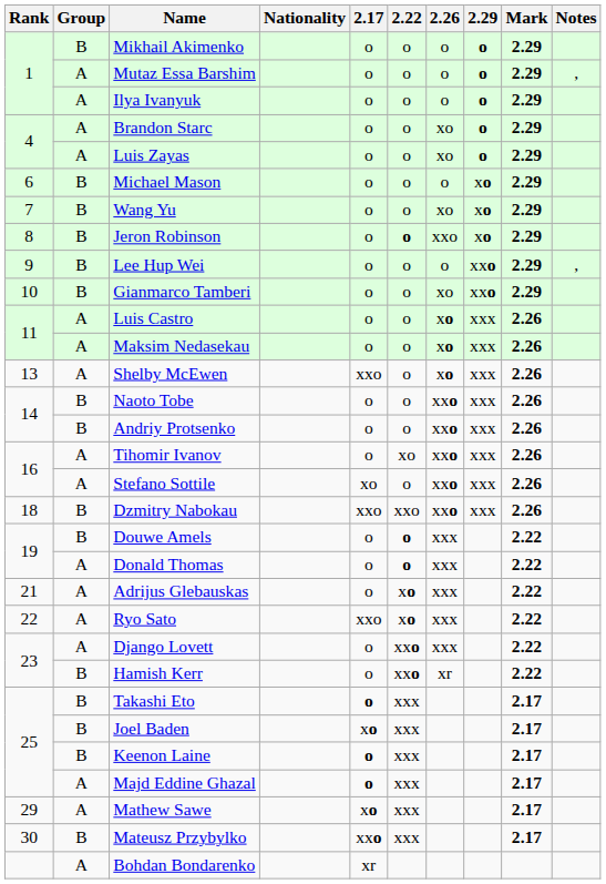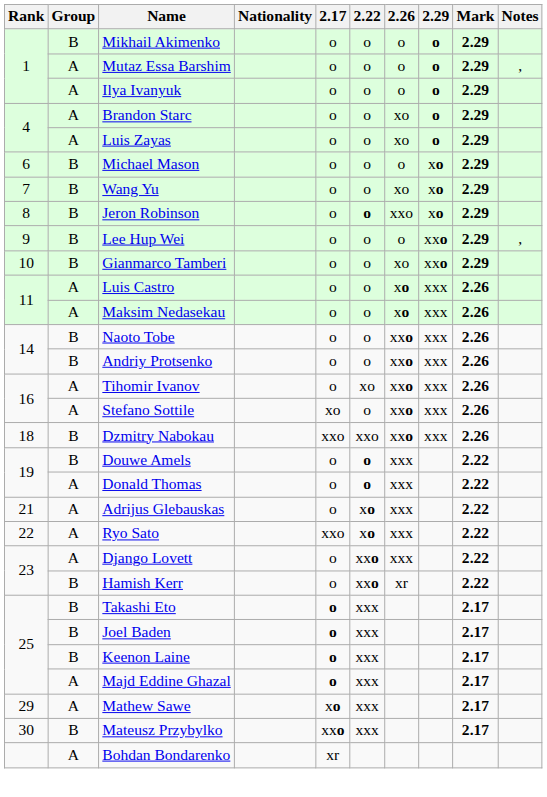 <table class="wikitable sortable" style="text-align:center">
 <tr>
 <th>Rank</th>
 <th>Group</th>
 <th>Name</th>
 <th>Nationality</th>
 <th>2.17</th>
 <th>2.22</th>
 <th>2.26</th>
 <th>2.29</th>
 <th>Mark</th>
 <th>Notes</th>
 </tr>
 <tr bgcolor=ddffdd>
 <td rowspan=3>1</td>
 <td>B</td>
 <td align=left><a href='#'>Mikhail Akimenko</a></td>
 <td align=left></td>
 <td>o</td>
 <td>o</td>
 <td>o</td>
 <td><strong>o</strong></td>
 <td><strong>2.29</strong></td>
 <td></td>
 </tr>
 <tr bgcolor=ddffdd>
 <td>A</td>
 <td align=left><a href='#'>Mutaz Essa Barshim</a></td>
 <td align=left></td>
 <td>o</td>
 <td>o</td>
 <td>o</td>
 <td><strong>o</strong></td>
 <td><strong>2.29</strong></td>
 <td>, </td>
 </tr>
 <tr bgcolor=ddffdd>
 <td>A</td>
 <td align=left><a href='#'>Ilya Ivanyuk</a></td>
 <td align=left></td>
 <td>o</td>
 <td>o</td>
 <td>o</td>
 <td><strong>o</strong></td>
 <td><strong>2.29</strong></td>
 <td></td>
 </tr>
 <tr bgcolor=ddffdd>
 <td rowspan=2>4</td>
 <td>A</td>
 <td align=left><a href='#'>Brandon Starc</a></td>
 <td align=left></td>
 <td>o</td>
 <td>o</td>
 <td>xo</td>
 <td><strong>o</strong></td>
 <td><strong>2.29</strong></td>
 <td></td>
 </tr>
 <tr bgcolor=ddffdd>
 <td>A</td>
 <td align=left><a href='#'>Luis Zayas</a></td>
 <td align=left></td>
 <td>o</td>
 <td>o</td>
 <td>xo</td>
 <td><strong>o</strong></td>
 <td><strong>2.29</strong></td>
 <td></td>
 </tr>
 <tr bgcolor=ddffdd>
 <td>6</td>
 <td>B</td>
 <td align=left><a href='#'>Michael Mason</a></td>
 <td align=left></td>
 <td>o</td>
 <td>o</td>
 <td>o</td>
 <td>x<strong>o</strong></td>
 <td><strong>2.29</strong></td>
 <td></td>
 </tr>
 <tr bgcolor=ddffdd>
 <td>7</td>
 <td>B</td>
 <td align=left><a href='#'>Wang Yu</a></td>
 <td align=left></td>
 <td>o</td>
 <td>o</td>
 <td>xo</td>
 <td>x<strong>o</strong></td>
 <td><strong>2.29</strong></td>
 <td></td>
 </tr>
 <tr bgcolor=ddffdd>
 <td>8</td>
 <td>B</td>
 <td align=left><a href='#'>Jeron Robinson</a></td>
 <td align=left></td>
 <td>o</td>
 <td><strong>o</strong></td>
 <td>xxo</td>
 <td>x<strong>o</strong></td>
 <td><strong>2.29</strong></td>
 <td></td>
 </tr>
 <tr bgcolor=ddffdd>
 <td>9</td>
 <td>B</td>
 <td align=left><a href='#'>Lee Hup Wei</a></td>
 <td align=left></td>
 <td>o</td>
 <td>o</td>
 <td>o</td>
 <td>xx<strong>o</strong></td>
 <td><strong>2.29</strong></td>
 <td>, </td>
 </tr>
 <tr bgcolor=ddffdd>
 <td>10</td>
 <td>B</td>
 <td align=left><a href='#'>Gianmarco Tamberi</a></td>
 <td align=left></td>
 <td>o</td>
 <td>o</td>
 <td>xo</td>
 <td>xx<strong>o</strong></td>
 <td><strong>2.29</strong></td>
 <td></td>
 </tr>
 <tr bgcolor=ddffdd>
 <td rowspan=2>11</td>
 <td>A</td>
 <td align=left><a href='#'>Luis Castro</a></td>
 <td align=left></td>
 <td>o</td>
 <td>o</td>
 <td>x<strong>o</strong></td>
 <td>xxx</td>
 <td><strong>2.26</strong></td>
 <td></td>
 </tr>
 <tr bgcolor=ddffdd>
 <td>A</td>
 <td align=left><a href='#'>Maksim Nedasekau</a></td>
 <td align=left></td>
 <td>o</td>
 <td>o</td>
 <td>x<strong>o</strong></td>
 <td>xxx</td>
 <td><strong>2.26</strong></td>
 <td></td>
 </tr>
 <tr>
-<td>13</td>
-<td>A</td>
-<td align=left><a href='#'>Shelby McEwen</a></td>
-<td align=left></td>
-<td>xxo</td>
-<td>o</td>
-<td>x<strong>o</strong></td>
-<td>xxx</td>
-<td><strong>2.26</strong></td>
-<td></td>
-</tr>
-<tr>
 <td rowspan=2>14</td>
 <td>B</td>
 <td align=left><a href='#'>Naoto Tobe</a></td>
 <td align=left></td>
 <td>o</td>
 <td>o</td>
 <td>xx<strong>o</strong></td>
 <td>xxx</td>
 <td><strong>2.26</strong></td>
 <td></td>
 </tr>
 <tr>
 <td>B</td>
 <td align=left><a href='#'>Andriy Protsenko</a></td>
 <td align=left></td>
 <td>o</td>
 <td>o</td>
 <td>xx<strong>o</strong></td>
 <td>xxx</td>
 <td><strong>2.26</strong></td>
 <td></td>
 </tr>
 <tr>
 <td rowspan="2">16</td>
 <td>A</td>
 <td align=left><a href='#'>Tihomir Ivanov</a></td>
 <td align=left></td>
 <td>o</td>
 <td>xo</td>
 <td>xx<strong>o</strong></td>
 <td>xxx</td>
 <td><strong>2.26</strong></td>
 <td></td>
 </tr>
 <tr>
 <td>A</td>
 <td align=left><a href='#'>Stefano Sottile</a></td>
 <td align=left></td>
 <td>xo</td>
 <td>o</td>
 <td>xx<strong>o</strong></td>
 <td>xxx</td>
 <td><strong>2.26</strong></td>
 <td></td>
 </tr>
 <tr>
 <td>18</td>
 <td>B</td>
 <td align=left><a href='#'>Dzmitry Nabokau</a></td>
 <td align=left></td>
 <td>xxo</td>
 <td>xxo</td>
 <td>xx<strong>o</strong></td>
 <td>xxx</td>
 <td><strong>2.26</strong></td>
 <td></td>
 </tr>
 <tr>
 <td rowspan=2>19</td>
 <td>B</td>
 <td align=left><a href='#'>Douwe Amels</a></td>
 <td align=left></td>
 <td>o</td>
 <td><strong>o</strong></td>
 <td>xxx</td>
 <td></td>
 <td><strong>2.22</strong></td>
 <td></td>
 </tr>
 <tr>
 <td>A</td>
 <td align=left><a href='#'>Donald Thomas</a></td>
 <td align=left></td>
 <td>o</td>
 <td><strong>o</strong></td>
 <td>xxx</td>
 <td></td>
 <td><strong>2.22</strong></td>
 <td></td>
 </tr>
 <tr>
 <td>21</td>
 <td>A</td>
 <td align=left><a href='#'>Adrijus Glebauskas</a></td>
 <td align=left></td>
 <td>o</td>
 <td>x<strong>o</strong></td>
 <td>xxx</td>
 <td></td>
 <td><strong>2.22</strong></td>
 <td></td>
 </tr>
 <tr>
 <td>22</td>
 <td>A</td>
 <td align=left><a href='#'>Ryo Sato</a></td>
 <td align=left></td>
 <td>xxo</td>
 <td>x<strong>o</strong></td>
 <td>xxx</td>
 <td></td>
 <td><strong>2.22</strong></td>
 <td></td>
 </tr>
 <tr>
 <td rowspan=2>23</td>
 <td>A</td>
 <td align=left><a href='#'>Django Lovett</a></td>
 <td align=left></td>
 <td>o</td>
 <td>xx<strong>o</strong></td>
 <td>xxx</td>
 <td></td>
 <td><strong>2.22</strong></td>
 <td></td>
 </tr>
 <tr>
 <td>B</td>
 <td align=left><a href='#'>Hamish Kerr</a></td>
 <td align=left></td>
 <td>o</td>
 <td>xx<strong>o</strong></td>
 <td>xr</td>
 <td></td>
 <td><strong>2.22</strong></td>
 <td></td>
 </tr>
 <tr>
 <td rowspan=4>25</td>
 <td>B</td>
 <td align=left><a href='#'>Takashi Eto</a></td>
 <td align=left></td>
 <td><strong>o</strong></td>
 <td>xxx</td>
 <td></td>
 <td></td>
 <td><strong>2.17</strong></td>
 <td></td>
 </tr>
 <tr>
 <td>B</td>
 <td align=left><a href='#'>Joel Baden</a></td>
 <td align=left></td>
-<td>x<strong>o</strong></td>
+<td><strong>o</strong></td>
 <td>xxx</td>
 <td></td>
 <td></td>
 <td><strong>2.17</strong></td>
 <td></td>
 </tr>
 <tr>
 <td>B</td>
 <td align=left><a href='#'>Keenon Laine</a></td>
 <td align=left></td>
 <td><strong>o</strong></td>
 <td>xxx</td>
 <td></td>
 <td></td>
 <td><strong>2.17</strong></td>
 <td></td>
 </tr>
 <tr>
 <td>A</td>
 <td align=left><a href='#'>Majd Eddine Ghazal</a></td>
 <td align=left></td>
 <td><strong>o</strong></td>
 <td>xxx</td>
 <td></td>
 <td></td>
 <td><strong>2.17</strong></td>
 <td></td>
 </tr>
 <tr>
 <td>29</td>
 <td>A</td>
 <td align=left><a href='#'>Mathew Sawe</a></td>
 <td align=left></td>
 <td>x<strong>o</strong></td>
 <td>xxx</td>
 <td></td>
 <td></td>
 <td><strong>2.17</strong></td>
 <td></td>
 </tr>
 <tr>
 <td>30</td>
 <td>B</td>
 <td align=left><a href='#'>Mateusz Przybylko</a></td>
 <td align=left></td>
 <td>xx<strong>o</strong></td>
 <td>xxx</td>
 <td></td>
 <td></td>
 <td><strong>2.17</strong></td>
 <td></td>
 </tr>
 <tr>
 <td></td>
 <td>A</td>
 <td align=left><a href='#'>Bohdan Bondarenko</a></td>
 <td align=left></td>
 <td>xr</td>
 <td></td>
 <td></td>
 <td></td>
 <td></td>
 <td></td>
 </tr>
 </table>
